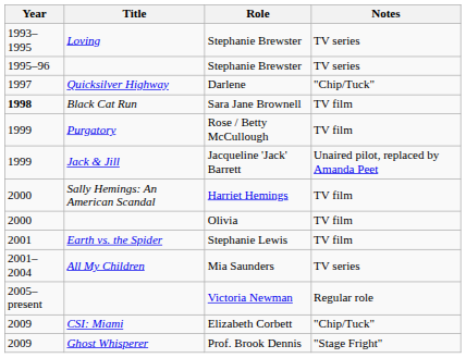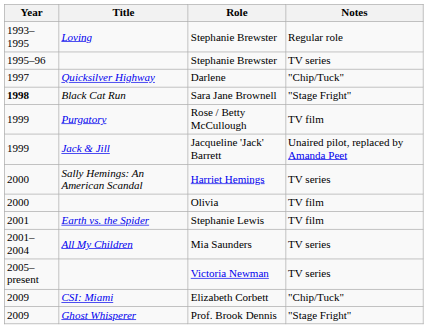 <table class="wikitable sortable">
 <tr>
 <th>Year</th>
 <th>Title</th>
 <th>Role</th>
 <th class="unsortable">Notes</th>
 </tr>
 <tr>
 <td>1993–1995</td>
 <td><em><a href='#'>Loving</a></em></td>
 <td>Stephanie Brewster</td>
-<td>TV series</td>
+<td>Regular role</td>
 </tr>
 <tr>
 <td>1995–96</td>
 <td><em></em></td>
 <td>Stephanie Brewster</td>
 <td>TV series</td>
 </tr>
 <tr>
 <td>1997</td>
 <td><em><a href='#'>Quicksilver Highway</a></em></td>
 <td>Darlene</td>
 <td>"Chip/Tuck"</td>
 </tr>
 <tr>
 <td><strong>1998</strong></td>
 <td><em>Black Cat Run</em></td>
 <td>Sara Jane Brownell</td>
-<td>TV film</td>
+<td>"Stage Fright"</td>
 </tr>
 <tr>
 <td>1999</td>
 <td><em><a href='#'>Purgatory</a></em></td>
 <td>Rose / Betty McCullough</td>
 <td>TV film</td>
 </tr>
 <tr>
 <td>1999</td>
 <td><em><a href='#'>Jack & Jill</a></em></td>
 <td>Jacqueline 'Jack' Barrett</td>
 <td>Unaired pilot, replaced by <a href='#'>Amanda Peet</a></td>
 </tr>
 <tr>
 <td>2000</td>
 <td><em>Sally Hemings: An American Scandal</em></td>
 <td><a href='#'>Harriet Hemings</a></td>
-<td>TV film</td>
+<td>TV series</td>
 </tr>
 <tr>
 <td>2000</td>
 <td><em></em></td>
 <td>Olivia</td>
 <td>TV film</td>
 </tr>
 <tr>
 <td>2001</td>
 <td><em><a href='#'>Earth vs. the Spider</a></em></td>
 <td>Stephanie Lewis</td>
 <td>TV film</td>
 </tr>
 <tr>
 <td>2001–2004</td>
 <td><em><a href='#'>All My Children</a></em></td>
 <td>Mia Saunders</td>
 <td>TV series</td>
 </tr>
 <tr>
 <td>2005–present</td>
 <td><em></em></td>
 <td><a href='#'>Victoria Newman</a></td>
-<td>Regular role</td>
+<td>TV series</td>
 </tr>
 <tr>
 <td>2009</td>
 <td><em><a href='#'>CSI: Miami</a></em></td>
 <td>Elizabeth Corbett</td>
 <td>"Chip/Tuck"</td>
 </tr>
 <tr>
 <td>2009</td>
 <td><em><a href='#'>Ghost Whisperer</a></em></td>
 <td>Prof. Brook Dennis</td>
 <td>"Stage Fright"</td>
 </tr>
 </table>
